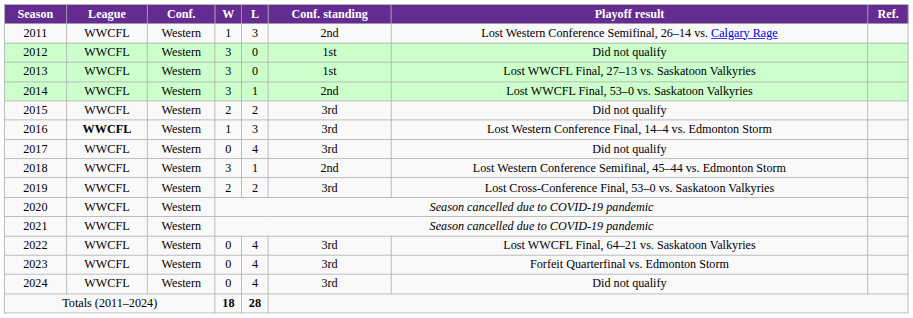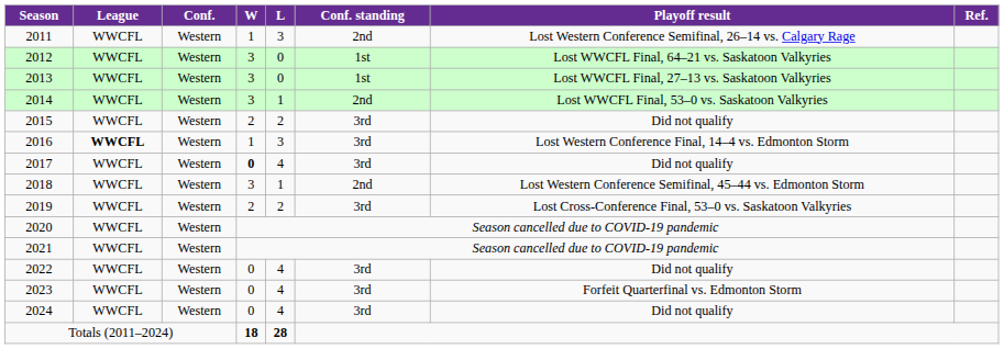 <table class="wikitable" style="width:60%;">
 <tr style="text-align:center; background:#642C91; color:#FFFFFF;">
 <td><strong>Season</strong></td>
 <td><strong>League</strong></td>
 <td><strong>Conf.</strong></td>
 <td><strong>W</strong></td>
 <td><strong>L</strong></td>
 <td><strong>Conf. standing</strong></td>
 <td><strong>Playoff result</strong></td>
 <td><strong>Ref.</strong></td>
 </tr>
 <tr style="text-align:center;" bgcolor="">
 <td>2011</td>
 <td>WWCFL</td>
 <td>Western</td>
 <td>1</td>
 <td>3</td>
 <td>2nd</td>
 <td>Lost Western Conference Semifinal, 26–14 vs. <a href='#'>Calgary Rage</a></td>
 <td></td>
 </tr>
 <tr style="text-align:center;" bgcolor="#CCFFCC">
 <td>2012</td>
 <td>WWCFL</td>
 <td>Western</td>
 <td>3</td>
 <td>0</td>
 <td>1st</td>
-<td>Did not qualify</td>
+<td>Lost WWCFL Final, 64–21 vs. Saskatoon Valkyries</td>
 <td></td>
 </tr>
 <tr style="text-align:center;" bgcolor="#CCFFCC">
 <td>2013</td>
 <td>WWCFL</td>
 <td>Western</td>
 <td>3</td>
 <td>0</td>
 <td>1st</td>
 <td>Lost WWCFL Final, 27–13 vs. Saskatoon Valkyries</td>
 <td></td>
 </tr>
 <tr style="text-align:center;" bgcolor="#CCFFCC">
 <td>2014</td>
 <td>WWCFL</td>
 <td>Western</td>
 <td>3</td>
 <td>1</td>
 <td>2nd</td>
 <td>Lost WWCFL Final, 53–0 vs. Saskatoon Valkyries</td>
 <td></td>
 </tr>
 <tr style="text-align:center;" bgcolor="">
 <td>2015</td>
 <td>WWCFL</td>
 <td>Western</td>
 <td>2</td>
 <td>2</td>
 <td>3rd</td>
 <td>Did not qualify</td>
 <td></td>
 </tr>
 <tr style="text-align:center;" bgcolor="">
 <td>2016</td>
 <td><strong>WWCFL</strong></td>
 <td>Western</td>
 <td>1</td>
 <td>3</td>
 <td>3rd</td>
 <td>Lost Western Conference Final, 14–4 vs. Edmonton Storm</td>
 <td></td>
 </tr>
 <tr style="text-align:center;" bgcolor="">
 <td>2017</td>
 <td>WWCFL</td>
 <td>Western</td>
-<td>0</td>
+<td><strong>0</strong></td>
 <td>4</td>
 <td>3rd</td>
 <td>Did not qualify</td>
 <td></td>
 </tr>
 <tr style="text-align:center;" bgcolor="">
 <td>2018</td>
 <td>WWCFL</td>
 <td>Western</td>
 <td>3</td>
 <td>1</td>
 <td>2nd</td>
 <td>Lost Western Conference Semifinal, 45–44 vs. Edmonton Storm</td>
 <td></td>
 </tr>
 <tr style="text-align:center;" bgcolor="">
 <td>2019</td>
 <td>WWCFL</td>
 <td>Western</td>
 <td>2</td>
 <td>2</td>
 <td>3rd</td>
 <td>Lost Cross-Conference Final, 53–0 vs. Saskatoon Valkyries</td>
 <td></td>
 </tr>
 <tr style="text-align:center;" bgcolor="">
 <td>2020</td>
 <td>WWCFL</td>
 <td>Western</td>
 <td colspan="4"><em>Season cancelled due to COVID-19 pandemic</em></td>
 <td></td>
 </tr>
 <tr style="text-align:center;" bgcolor="">
 <td>2021</td>
 <td>WWCFL</td>
 <td>Western</td>
 <td colspan="4"><em>Season cancelled due to COVID-19 pandemic</em></td>
 <td></td>
 </tr>
 <tr style="text-align:center;" bgcolor="">
 <td>2022</td>
 <td>WWCFL</td>
 <td>Western</td>
 <td>0</td>
 <td>4</td>
 <td>3rd</td>
-<td>Lost WWCFL Final, 64–21 vs. Saskatoon Valkyries</td>
+<td>Did not qualify</td>
 <td></td>
 </tr>
 <tr style="text-align:center;" bgcolor="">
 <td>2023</td>
 <td>WWCFL</td>
 <td>Western</td>
 <td>0</td>
 <td>4</td>
 <td>3rd</td>
 <td>Forfeit Quarterfinal vs. Edmonton Storm</td>
 <td></td>
 </tr>
 <tr style="text-align:center;" bgcolor="">
 <td>2024</td>
 <td>WWCFL</td>
 <td>Western</td>
 <td>0</td>
 <td>4</td>
 <td>3rd</td>
 <td>Did not qualify</td>
 <td></td>
 </tr>
 <tr style="text-align:center;" bgcolor="">
 <td colspan="3">Totals (2011–2024)</td>
 <td><strong>18</strong></td>
 <td><strong>28</strong></td>
 <td colspan="3"></td>
 </tr>
 </table>
